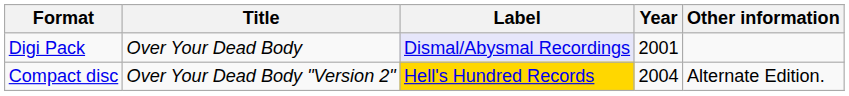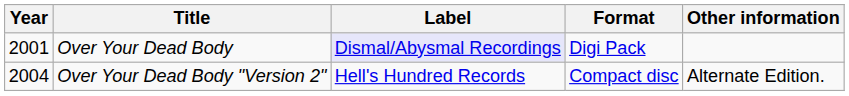 <table class="wikitable">
 <tr>
-<th>Format</th>
+<th>Year</th>
 <th>Title</th>
 <th>Label</th>
-<th>Year</th>
+<th>Format</th>
 <th>Other information</th>
 </tr>
 <tr>
-<td><a href='#'>Digi Pack</a></td>
+<td>2001</td>
 <td><em>Over Your Dead Body</em></td>
 <td style="background: lavender;"><a href='#'>Dismal/Abysmal Recordings</a></td>
-<td>2001</td>
+<td><a href='#'>Digi Pack</a></td>
 <td></td>
 </tr>
 <tr>
+<td>2004</td>
+<td><em>Over Your Dead Body "Version 2"</em></td>
+<td><a href='#'>Hell's Hundred Records</a></td>
 <td><a href='#'>Compact disc</a></td>
-<td><em>Over Your Dead Body "Version 2"</em></td>
-<td style="background: gold;"><a href='#'>Hell's Hundred Records</a></td>
-<td>2004</td>
 <td>Alternate Edition.</td>
 </tr>
 </table>
